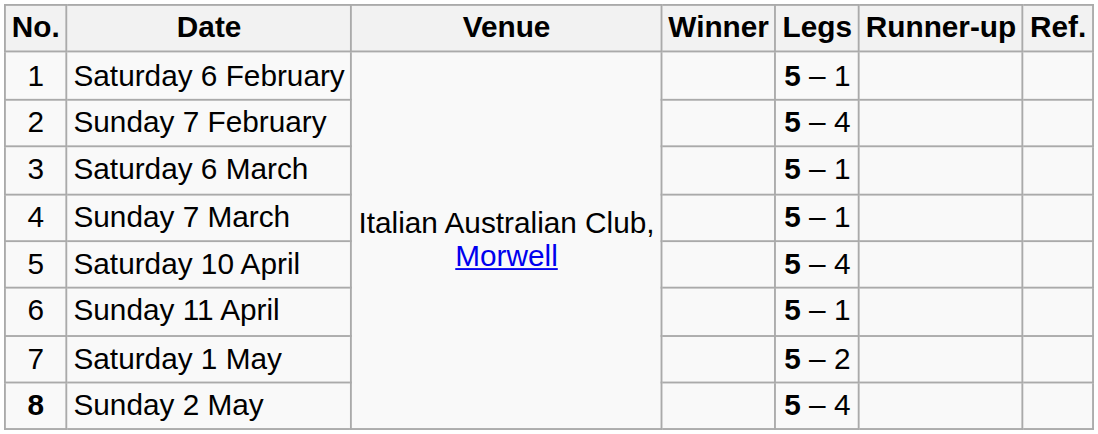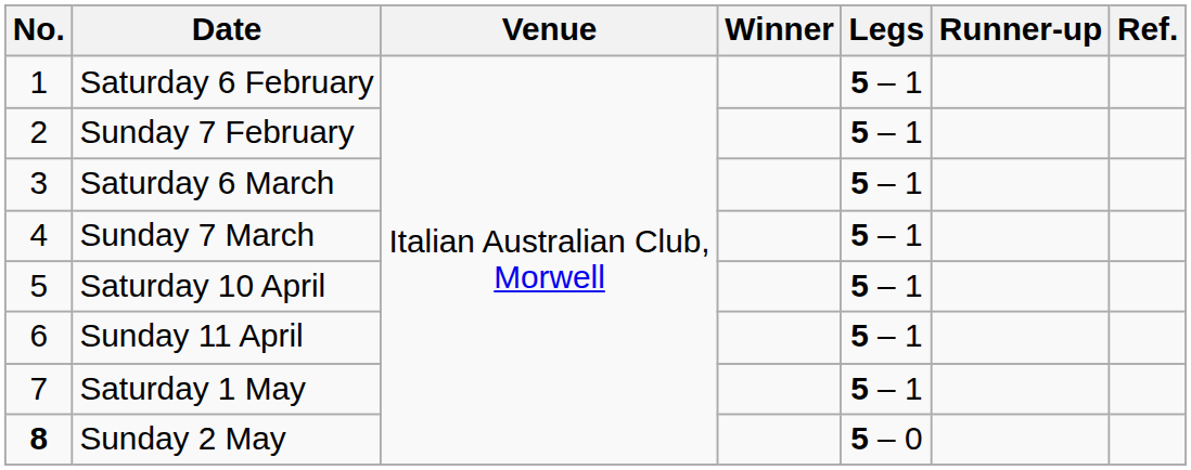 <table class="wikitable">
 <tr>
 <th>No.</th>
 <th>Date</th>
 <th>Venue</th>
 <th>Winner</th>
 <th>Legs</th>
 <th>Runner-up</th>
 <th>Ref.</th>
 </tr>
 <tr>
 <td align=center>1</td>
 <td align=left>Saturday 6 February</td>
 <td align="center" rowspan="10">Italian Australian Club, <br> <a href='#'>Morwell</a></td>
 <td align="right"></td>
 <td align="center"><strong>5</strong> – 1</td>
 <td></td>
 <td align="center"></td>
 </tr>
 <tr>
 <td align=center>2</td>
 <td align=left>Sunday 7 February</td>
 <td align="right"></td>
-<td align="center"><strong>5</strong> – 4</td>
+<td align="center"><strong>5</strong> – 1</td>
 <td></td>
 <td align="center"></td>
 </tr>
 <tr>
 <td align=center>3</td>
 <td align=left>Saturday 6 March</td>
 <td align="right"></td>
 <td align="center"><strong>5</strong> – 1</td>
 <td></td>
 <td align="center"></td>
 </tr>
 <tr>
 <td align=center>4</td>
 <td align=left>Sunday 7 March</td>
 <td align="right"></td>
 <td align="center"><strong>5</strong> – 1</td>
 <td></td>
 <td align="center"></td>
 </tr>
 <tr>
 <td align=center>5</td>
 <td align=left>Saturday 10 April</td>
 <td align="right"></td>
-<td align="center"><strong>5</strong> – 4</td>
+<td align="center"><strong>5</strong> – 1</td>
 <td></td>
 <td align="center"></td>
 </tr>
 <tr>
 <td align=center>6</td>
 <td align=left>Sunday 11 April</td>
 <td align="right"></td>
 <td align="center"><strong>5</strong> – 1</td>
 <td></td>
 <td align="center"></td>
 </tr>
 <tr>
 <td align=center>7</td>
 <td align=left>Saturday 1 May</td>
 <td align="right"></td>
-<td align="center"><strong>5</strong> – 2</td>
+<td align="center"><strong>5</strong> – 1</td>
 <td></td>
 <td align="center"></td>
 </tr>
 <tr>
 <td align=center><strong>8</strong></td>
 <td align=left>Sunday 2 May</td>
 <td align="right"></td>
-<td align="center"><strong>5</strong> – 4</td>
+<td align="center"><strong>5</strong> – 0</td>
 <td></td>
 <td align="center"></td>
 </tr>
 </table>
